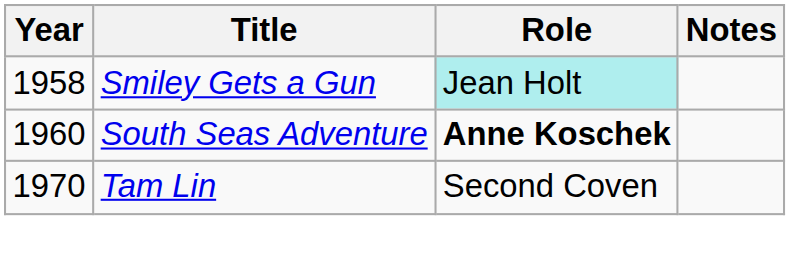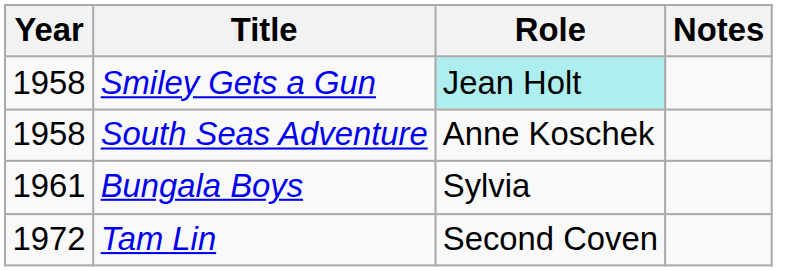 <table class=wikitable>
 <tr>
 <th>Year</th>
 <th>Title</th>
 <th>Role</th>
 <th>Notes</th>
 </tr>
 <tr>
 <td>1958</td>
 <td><em><a href='#'>Smiley Gets a Gun</a></em></td>
 <td style="background: paleturquoise;">Jean Holt</td>
 <td></td>
 </tr>
 <tr>
-<td>1960</td>
+<td>1958</td>
 <td><em><a href='#'>South Seas Adventure</a></em></td>
-<td><strong>Anne Koschek</strong></td>
+<td>Anne Koschek</td>
 <td></td>
 </tr>
 <tr>
-<td>1970</td>
+<td>1961</td>
+<td><em><a href='#'>Bungala Boys</a></em></td>
+<td>Sylvia</td>
+<td></td>
+</tr>
+<tr>
+<td>1972</td>
 <td><em><a href='#'>Tam Lin</a></em></td>
 <td>Second Coven</td>
 <td></td>
 </tr>
 </table>
